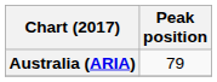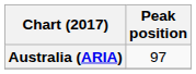 <table class="wikitable sortable plainrowheaders" style="text-align:center">
 <tr>
 <th>Chart (2017)</th>
 <th>Peak<br>position</th>
 </tr>
 <tr>
 <th scope="row">Australia (<a href='#'>ARIA</a>)</th>
-<td>79</td>
+<td>97</td>
 </tr>
 <tr>
 </tr>
 </table>
